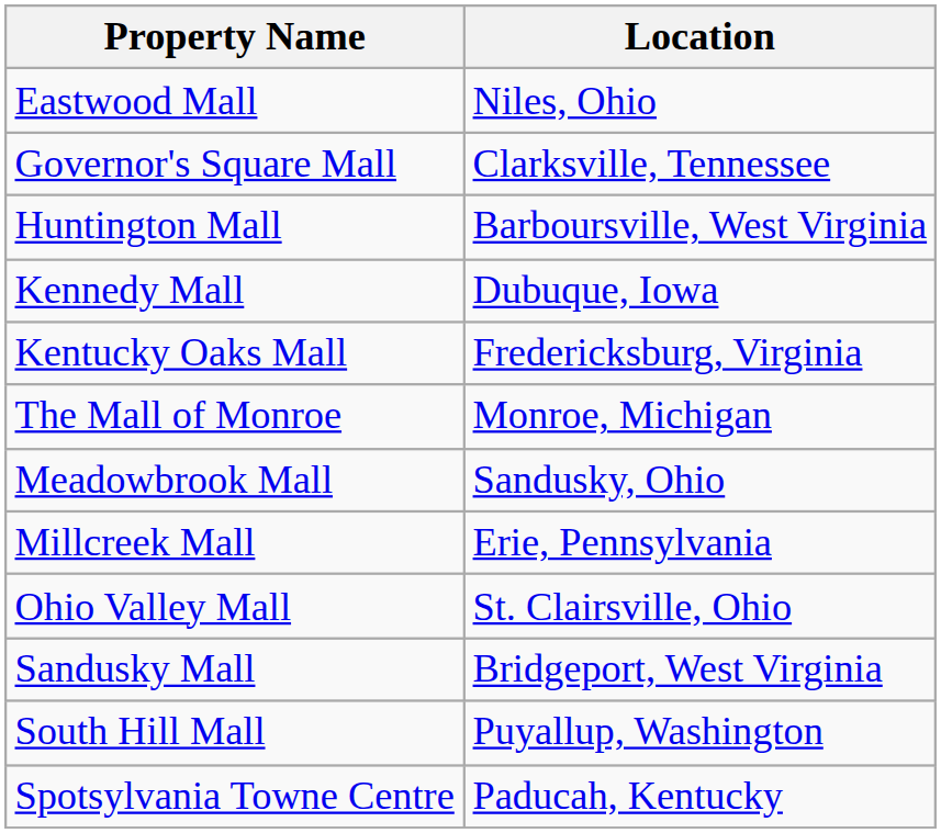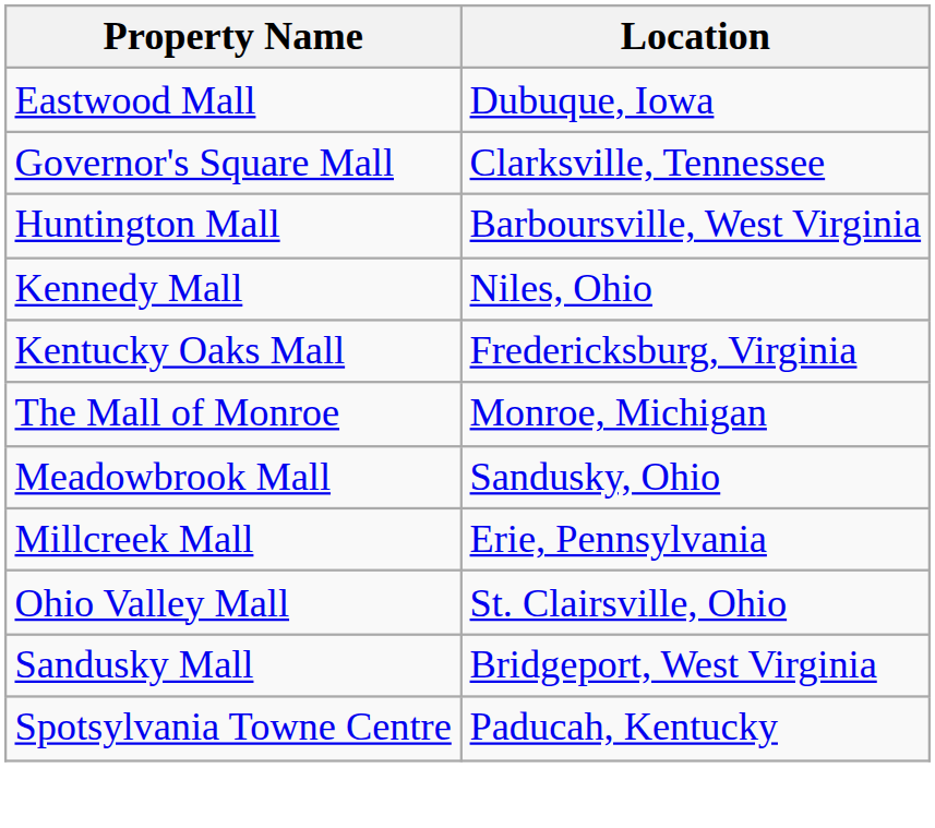 <table class="wikitable sortable">
 <tr>
 <th scope="col">Property Name</th>
 <th scope="col">Location</th>
 </tr>
 <tr>
 <td><a href='#'>Eastwood Mall</a></td>
-<td><a href='#'>Niles, Ohio</a></td>
+<td><a href='#'>Dubuque, Iowa</a></td>
 </tr>
 <tr>
 <td><a href='#'>Governor's Square Mall</a></td>
 <td><a href='#'>Clarksville, Tennessee</a></td>
 </tr>
 <tr>
 <td><a href='#'>Huntington Mall</a></td>
 <td><a href='#'>Barboursville, West Virginia</a></td>
 </tr>
 <tr>
 <td><a href='#'>Kennedy Mall</a></td>
-<td><a href='#'>Dubuque, Iowa</a></td>
+<td><a href='#'>Niles, Ohio</a></td>
 </tr>
 <tr>
 <td><a href='#'>Kentucky Oaks Mall</a></td>
 <td><a href='#'>Fredericksburg, Virginia</a></td>
 </tr>
 <tr>
 <td><a href='#'>The Mall of Monroe</a></td>
 <td><a href='#'>Monroe, Michigan</a></td>
 </tr>
 <tr>
 <td><a href='#'>Meadowbrook Mall</a></td>
 <td><a href='#'>Sandusky, Ohio</a></td>
 </tr>
 <tr>
 <td><a href='#'>Millcreek Mall</a></td>
 <td><a href='#'>Erie, Pennsylvania</a></td>
 </tr>
 <tr>
 <td><a href='#'>Ohio Valley Mall</a></td>
 <td><a href='#'>St. Clairsville, Ohio</a></td>
 </tr>
 <tr>
 <td><a href='#'>Sandusky Mall</a></td>
 <td><a href='#'>Bridgeport, West Virginia</a></td>
 </tr>
 <tr>
-<td><a href='#'>South Hill Mall</a></td>
-<td><a href='#'>Puyallup, Washington</a></td>
-</tr>
-<tr>
 <td><a href='#'>Spotsylvania Towne Centre</a></td>
 <td><a href='#'>Paducah, Kentucky</a></td>
 </tr>
 </table>
